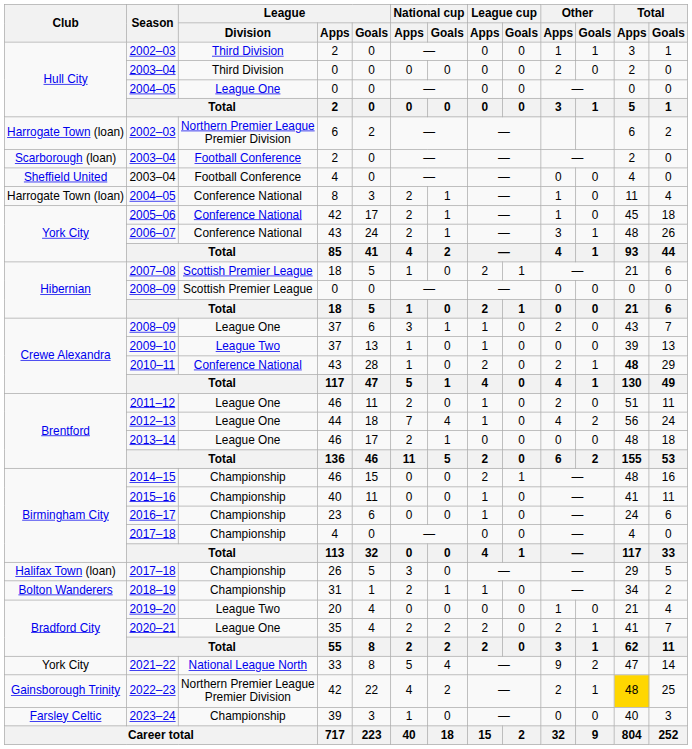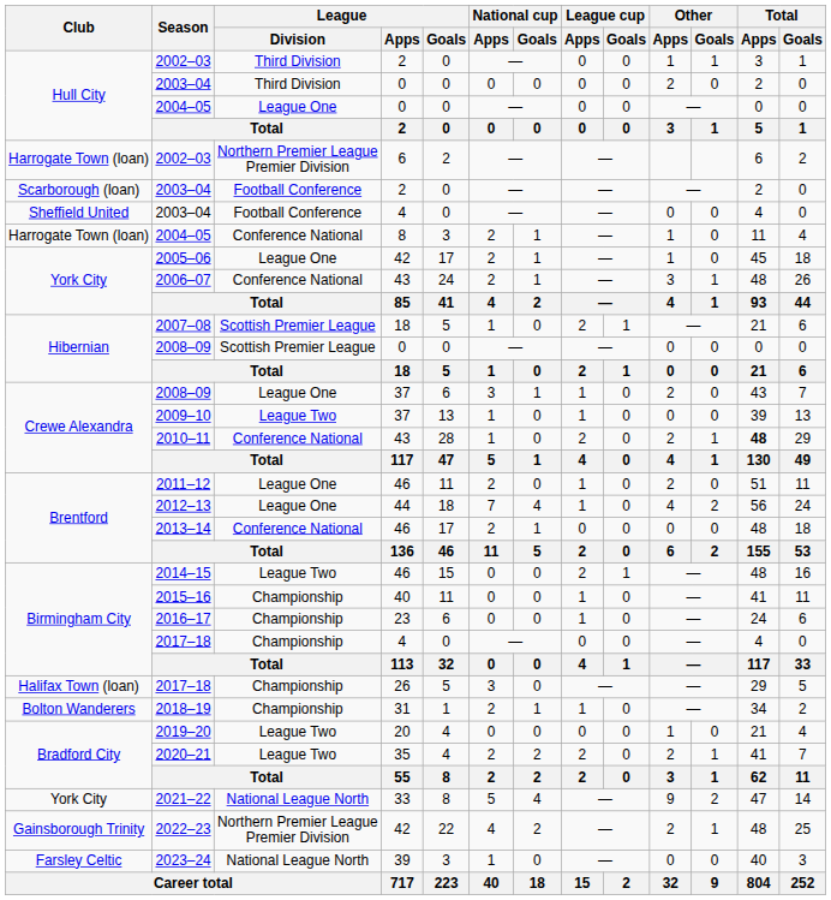 <table class="wikitable" style="text-align: center;">
 <tr>
 <th rowspan=2>Club</th>
 <th rowspan=2>Season</th>
 <th colspan=3>League</th>
 <th colspan=2>National cup</th>
 <th colspan=2>League cup</th>
 <th colspan=2>Other</th>
 <th colspan=2>Total</th>
 </tr>
 <tr>
 <th>Division</th>
 <th>Apps</th>
 <th>Goals</th>
 <th>Apps</th>
 <th>Goals</th>
 <th>Apps</th>
 <th>Goals</th>
 <th>Apps</th>
 <th>Goals</th>
 <th>Apps</th>
 <th>Goals</th>
 </tr>
 <tr>
 <td rowspan=4><a href='#'>Hull City</a></td>
 <td><a href='#'>2002–03</a></td>
 <td><a href='#'>Third Division</a></td>
 <td>2</td>
 <td>0</td>
 <td colspan=2>—</td>
 <td>0</td>
 <td>0</td>
 <td>1</td>
 <td>1</td>
 <td>3</td>
 <td>1</td>
 </tr>
 <tr>
 <td><a href='#'>2003–04</a></td>
 <td>Third Division</td>
 <td>0</td>
 <td>0</td>
 <td>0</td>
 <td>0</td>
 <td>0</td>
 <td>0</td>
 <td>2</td>
 <td>0</td>
 <td>2</td>
 <td>0</td>
 </tr>
 <tr>
 <td><a href='#'>2004–05</a></td>
 <td><a href='#'>League One</a></td>
 <td>0</td>
 <td>0</td>
 <td colspan=2>—</td>
 <td>0</td>
 <td>0</td>
 <td colspan=2>—</td>
 <td>0</td>
 <td>0</td>
 </tr>
 <tr>
 <th colspan=2>Total</th>
 <th>2</th>
 <th>0</th>
 <th>0</th>
 <th>0</th>
 <th>0</th>
 <th>0</th>
 <th>3</th>
 <th>1</th>
 <th>5</th>
 <th>1</th>
 </tr>
 <tr>
 <td><a href='#'>Harrogate Town</a> (loan)</td>
 <td><a href='#'>2002–03</a></td>
 <td><a href='#'>Northern Premier League</a><br>Premier Division</td>
 <td>6</td>
 <td>2</td>
 <td colspan=2>—</td>
 <td colspan=2>—</td>
 <td></td>
 <td></td>
 <td>6</td>
 <td>2</td>
 </tr>
 <tr>
 <td><a href='#'>Scarborough</a> (loan)</td>
 <td><a href='#'>2003–04</a></td>
 <td><a href='#'>Football Conference</a></td>
 <td>2</td>
 <td>0</td>
 <td colspan=2>—</td>
 <td colspan=2>—</td>
 <td colspan=2>—</td>
 <td>2</td>
 <td>0</td>
 </tr>
 <tr>
 <td><a href='#'>Sheffield United</a></td>
 <td>2003–04</td>
 <td>Football Conference</td>
 <td>4</td>
 <td>0</td>
 <td colspan=2>—</td>
 <td colspan=2>—</td>
 <td>0</td>
 <td>0</td>
 <td>4</td>
 <td>0</td>
 </tr>
 <tr>
 <td>Harrogate Town (loan)</td>
 <td><a href='#'>2004–05</a></td>
 <td>Conference National</td>
 <td>8</td>
 <td>3</td>
 <td>2</td>
 <td>1</td>
 <td colspan=2>—</td>
 <td>1</td>
 <td>0</td>
 <td>11</td>
 <td>4</td>
 </tr>
 <tr>
 <td rowspan=3><a href='#'>York City</a></td>
 <td><a href='#'>2005–06</a></td>
-<td><a href='#'>Conference National</a></td>
+<td>League One</td>
 <td>42</td>
 <td>17</td>
 <td>2</td>
 <td>1</td>
 <td colspan=2>—</td>
 <td>1</td>
 <td>0</td>
 <td>45</td>
 <td>18</td>
 </tr>
 <tr>
 <td><a href='#'>2006–07</a></td>
 <td>Conference National</td>
 <td>43</td>
 <td>24</td>
 <td>2</td>
 <td>1</td>
 <td colspan=2>—</td>
 <td>3</td>
 <td>1</td>
 <td>48</td>
 <td>26</td>
 </tr>
 <tr>
 <th colspan=2>Total</th>
 <th>85</th>
 <th>41</th>
 <th>4</th>
 <th>2</th>
 <th colspan=2>—</th>
 <th>4</th>
 <th>1</th>
 <th>93</th>
 <th>44</th>
 </tr>
 <tr>
 <td rowspan=3><a href='#'>Hibernian</a></td>
 <td><a href='#'>2007–08</a></td>
 <td><a href='#'>Scottish Premier League</a></td>
 <td>18</td>
 <td>5</td>
 <td>1</td>
 <td>0</td>
 <td>2</td>
 <td>1</td>
 <td colspan=2>—</td>
 <td>21</td>
 <td>6</td>
 </tr>
 <tr>
 <td><a href='#'>2008–09</a></td>
 <td>Scottish Premier League</td>
 <td>0</td>
 <td>0</td>
 <td colspan=2>—</td>
 <td colspan=2>—</td>
 <td>0</td>
 <td>0</td>
 <td>0</td>
 <td>0</td>
 </tr>
 <tr>
 <th colspan=2>Total</th>
 <th>18</th>
 <th>5</th>
 <th>1</th>
 <th>0</th>
 <th>2</th>
 <th>1</th>
 <th>0</th>
 <th>0</th>
 <th>21</th>
 <th>6</th>
 </tr>
 <tr>
 <td rowspan=4><a href='#'>Crewe Alexandra</a></td>
 <td><a href='#'>2008–09</a></td>
 <td>League One</td>
 <td>37</td>
 <td>6</td>
 <td>3</td>
 <td>1</td>
 <td>1</td>
 <td>0</td>
 <td>2</td>
 <td>0</td>
 <td>43</td>
 <td>7</td>
 </tr>
 <tr>
 <td><a href='#'>2009–10</a></td>
 <td><a href='#'>League Two</a></td>
 <td>37</td>
 <td>13</td>
 <td>1</td>
 <td>0</td>
 <td>1</td>
 <td>0</td>
 <td>0</td>
 <td>0</td>
 <td>39</td>
 <td>13</td>
 </tr>
 <tr>
 <td><a href='#'>2010–11</a></td>
 <td><a href='#'>Conference National</a></td>
 <td>43</td>
 <td>28</td>
 <td>1</td>
 <td>0</td>
 <td>2</td>
 <td>0</td>
 <td>2</td>
 <td>1</td>
 <td><strong>48</strong></td>
 <td>29</td>
 </tr>
 <tr>
 <th colspan=2>Total</th>
 <th>117</th>
 <th>47</th>
 <th>5</th>
 <th>1</th>
 <th>4</th>
 <th>0</th>
 <th>4</th>
 <th>1</th>
 <th>130</th>
 <th>49</th>
 </tr>
 <tr>
 <td rowspan=4><a href='#'>Brentford</a></td>
 <td><a href='#'>2011–12</a></td>
 <td>League One</td>
 <td>46</td>
 <td>11</td>
 <td>2</td>
 <td>0</td>
 <td>1</td>
 <td>0</td>
 <td>2</td>
 <td>0</td>
 <td>51</td>
 <td>11</td>
 </tr>
 <tr>
 <td><a href='#'>2012–13</a></td>
 <td>League One</td>
 <td>44</td>
 <td>18</td>
 <td>7</td>
 <td>4</td>
 <td>1</td>
 <td>0</td>
 <td>4</td>
 <td>2</td>
 <td>56</td>
 <td>24</td>
 </tr>
 <tr>
 <td><a href='#'>2013–14</a></td>
-<td>League One</td>
+<td><a href='#'>Conference National</a></td>
 <td>46</td>
 <td>17</td>
 <td>2</td>
 <td>1</td>
 <td>0</td>
 <td>0</td>
 <td>0</td>
 <td>0</td>
 <td>48</td>
 <td>18</td>
 </tr>
 <tr>
 <th colspan=2>Total</th>
 <th>136</th>
 <th>46</th>
 <th>11</th>
 <th>5</th>
 <th>2</th>
 <th>0</th>
 <th>6</th>
 <th>2</th>
 <th>155</th>
 <th>53</th>
 </tr>
 <tr>
 <td rowspan=5><a href='#'>Birmingham City</a></td>
 <td><a href='#'>2014–15</a></td>
-<td>Championship</td>
+<td>League Two</td>
 <td>46</td>
 <td>15</td>
 <td>0</td>
 <td>0</td>
 <td>2</td>
 <td>1</td>
 <td colspan=2>—</td>
 <td>48</td>
 <td>16</td>
 </tr>
 <tr>
 <td><a href='#'>2015–16</a></td>
 <td>Championship</td>
 <td>40</td>
 <td>11</td>
 <td>0</td>
 <td>0</td>
 <td>1</td>
 <td>0</td>
 <td colspan=2>—</td>
 <td>41</td>
 <td>11</td>
 </tr>
 <tr>
 <td><a href='#'>2016–17</a></td>
 <td>Championship</td>
 <td>23</td>
 <td>6</td>
 <td>0</td>
 <td>0</td>
 <td>1</td>
 <td>0</td>
 <td colspan=2>—</td>
 <td>24</td>
 <td>6</td>
 </tr>
 <tr>
 <td><a href='#'>2017–18</a></td>
 <td>Championship</td>
 <td>4</td>
 <td>0</td>
 <td colspan=2>—</td>
 <td>0</td>
 <td>0</td>
 <td colspan=2>—</td>
 <td>4</td>
 <td>0</td>
 </tr>
 <tr>
 <th colspan=2>Total</th>
 <th>113</th>
 <th>32</th>
 <th>0</th>
 <th>0</th>
 <th>4</th>
 <th>1</th>
 <th colspan=2>—</th>
 <th>117</th>
 <th>33</th>
 </tr>
 <tr>
 <td><a href='#'>Halifax Town</a> (loan)</td>
 <td><a href='#'>2017–18</a></td>
 <td>Championship</td>
 <td>26</td>
 <td>5</td>
 <td>3</td>
 <td>0</td>
 <td colspan=2>—</td>
 <td colspan=2>—</td>
 <td>29</td>
 <td>5</td>
 </tr>
 <tr>
 <td><a href='#'>Bolton Wanderers</a></td>
 <td><a href='#'>2018–19</a></td>
 <td>Championship</td>
 <td>31</td>
 <td>1</td>
 <td>2</td>
 <td>1</td>
 <td>1</td>
 <td>0</td>
 <td colspan=2>—</td>
 <td>34</td>
 <td>2</td>
 </tr>
 <tr>
 <td rowspan=3><a href='#'>Bradford City</a></td>
 <td><a href='#'>2019–20</a></td>
 <td>League Two</td>
 <td>20</td>
 <td>4</td>
 <td>0</td>
 <td>0</td>
 <td>0</td>
 <td>0</td>
 <td>1</td>
 <td>0</td>
 <td>21</td>
 <td>4</td>
 </tr>
 <tr>
 <td><a href='#'>2020–21</a></td>
-<td>League One</td>
+<td>League Two</td>
 <td>35</td>
 <td>4</td>
 <td>2</td>
 <td>2</td>
 <td>2</td>
 <td>0</td>
 <td>2</td>
 <td>1</td>
 <td>41</td>
 <td>7</td>
 </tr>
 <tr>
 <th colspan=2>Total</th>
 <th>55</th>
 <th>8</th>
 <th>2</th>
 <th>2</th>
 <th>2</th>
 <th>0</th>
 <th>3</th>
 <th>1</th>
 <th>62</th>
 <th>11</th>
 </tr>
 <tr>
 <td>York City</td>
 <td><a href='#'>2021–22</a></td>
 <td><a href='#'>National League North</a></td>
 <td>33</td>
 <td>8</td>
 <td>5</td>
 <td>4</td>
 <td colspan=2>—</td>
 <td>9</td>
 <td>2</td>
 <td>47</td>
 <td>14</td>
 </tr>
 <tr>
 <td><a href='#'>Gainsborough Trinity</a></td>
 <td><a href='#'>2022–23</a></td>
 <td>Northern Premier League<br>Premier Division</td>
 <td>42</td>
 <td>22</td>
 <td>4</td>
 <td>2</td>
 <td colspan=2>—</td>
 <td>2</td>
 <td>1</td>
-<td style="background: gold;">48</td>
+<td>48</td>
 <td>25</td>
 </tr>
 <tr>
 <td><a href='#'>Farsley Celtic</a></td>
 <td><a href='#'>2023–24</a></td>
-<td>Championship</td>
+<td>National League North</td>
 <td>39</td>
 <td>3</td>
 <td>1</td>
 <td>0</td>
 <td colspan=2>—</td>
 <td>0</td>
 <td>0</td>
 <td>40</td>
 <td>3</td>
 </tr>
 <tr>
 <th colspan=3>Career total</th>
 <th>717</th>
 <th>223</th>
 <th>40</th>
 <th>18</th>
 <th>15</th>
 <th>2</th>
 <th>32</th>
 <th>9</th>
 <th>804</th>
 <th>252</th>
 </tr>
 </table>
